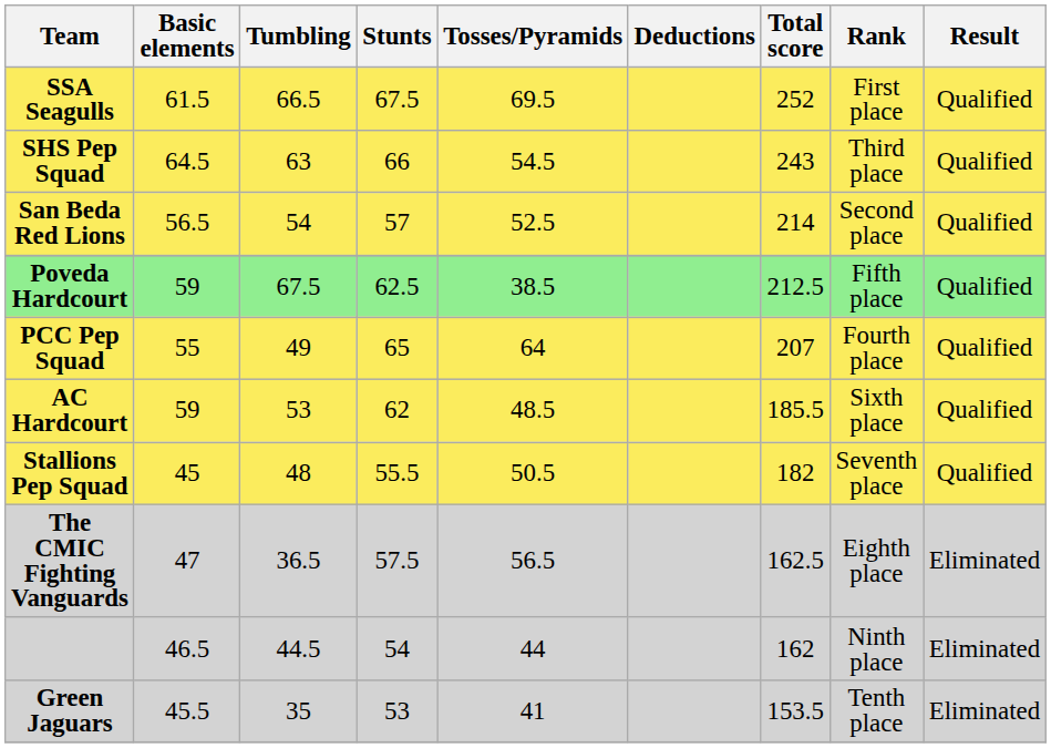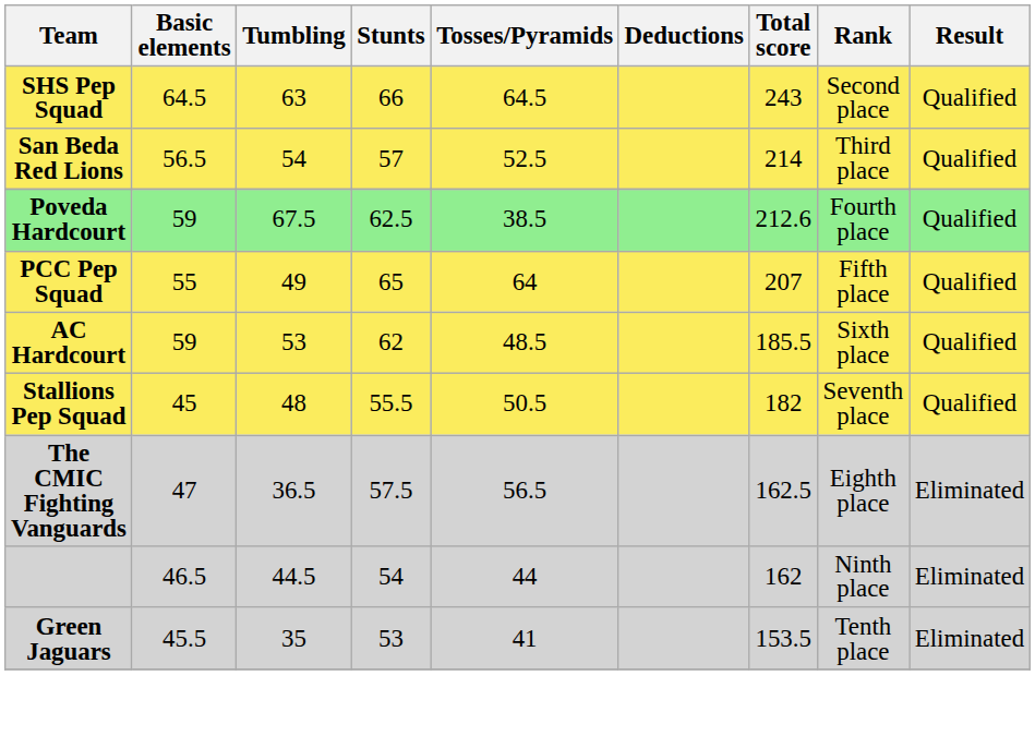 <table class="wikitable" style="text-align:center; font-size:100%; line-height:16px; width:100%;">
 <tr>
 <th style="width:20%;">Team</th>
 <th style="width:10%;">Basic elements</th>
 <th style="width:10%;">Tumbling</th>
 <th style="width:10%;">Stunts</th>
 <th style="width:10%;">Tosses/Pyramids</th>
 <th style="width:10%;">Deductions</th>
 <th style="width:10%;">Total score</th>
 <th style="width:10%;">Rank</th>
 <th style="width:10%;">Result</th>
 </tr>
 <tr style="background:#FBEC5D;">
-<th style="background:#FBEC5D;">SSA Seagulls</th>
-<td>61.5</td>
-<td>66.5</td>
-<td>67.5</td>
-<td>69.5</td>
-<td></td>
-<td>252</td>
-<td>First place</td>
-<td>Qualified</td>
-</tr>
-<tr style="background:#FBEC5D;">
 <th style="background:#FBEC5D;">SHS Pep Squad</th>
 <td>64.5</td>
 <td>63</td>
 <td>66</td>
-<td>54.5</td>
+<td>64.5</td>
 <td></td>
 <td>243</td>
-<td>Third place</td>
+<td>Second place</td>
 <td>Qualified</td>
 </tr>
 <tr style="background:#FBEC5D;">
 <th style="background:#FBEC5D;">San Beda Red Lions</th>
 <td>56.5</td>
 <td>54</td>
 <td>57</td>
 <td>52.5</td>
 <td></td>
 <td>214</td>
-<td>Second place</td>
+<td>Third place</td>
 <td>Qualified</td>
 </tr>
 <tr>
 </tr>
 <tr style="background:#90EE90;">
 <th style="background:#90EE90;">Poveda Hardcourt</th>
 <td>59</td>
 <td>67.5</td>
 <td>62.5</td>
 <td>38.5</td>
 <td></td>
-<td>212.5</td>
-<td>Fifth place</td>
+<td>212.6</td>
+<td>Fourth place</td>
 <td>Qualified</td>
 </tr>
 <tr style="background:#FBEC5D;">
 <th style="background:#FBEC5D;">PCC Pep Squad</th>
 <td>55</td>
 <td>49</td>
 <td>65</td>
 <td>64</td>
 <td></td>
 <td>207</td>
-<td>Fourth place</td>
+<td>Fifth place</td>
 <td>Qualified</td>
 </tr>
 <tr style="background:#FBEC5D;">
 <th style="background:#FBEC5D;">AC Hardcourt</th>
 <td>59</td>
 <td>53</td>
 <td>62</td>
 <td>48.5</td>
 <td></td>
 <td>185.5</td>
 <td>Sixth place</td>
 <td>Qualified</td>
 </tr>
 <tr style="background:#FBEC5D;">
 <th style="background:#FBEC5D;">Stallions Pep Squad</th>
 <td>45</td>
 <td>48</td>
 <td>55.5</td>
 <td>50.5</td>
 <td></td>
 <td>182</td>
 <td>Seventh place</td>
 <td>Qualified</td>
 </tr>
 <tr style="background:#D3D3D3;">
 <th style="background:#D3D3D3;">The CMIC Fighting Vanguards</th>
 <td>47</td>
 <td>36.5</td>
 <td>57.5</td>
 <td>56.5</td>
 <td></td>
 <td>162.5</td>
 <td>Eighth place</td>
 <td>Eliminated</td>
 </tr>
 <tr style="background:#D3D3D3;">
 <th style="background:#D3D3D3;"></th>
 <td>46.5</td>
 <td>44.5</td>
 <td>54</td>
 <td>44</td>
 <td></td>
 <td>162</td>
 <td>Ninth place</td>
 <td>Eliminated</td>
 </tr>
 <tr style="background:#D3D3D3;">
 <th style="background:#D3D3D3;">Green Jaguars</th>
 <td>45.5</td>
 <td>35</td>
 <td>53</td>
 <td>41</td>
 <td></td>
 <td>153.5</td>
 <td>Tenth place</td>
 <td>Eliminated</td>
 </tr>
 <tr>
 </tr>
 </table>
